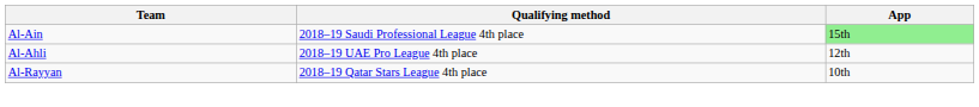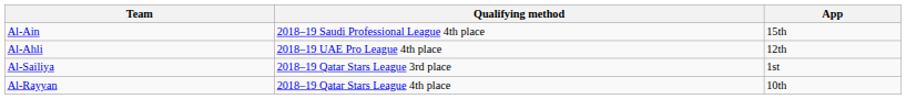 <table class="wikitable" style="table-layout:fixed;width:100%;">
 <tr>
 <th width=30%>Team</th>
 <th width=55%>Qualifying method</th>
 <th width=15%>App </th>
 </tr>
 <tr>
 <td> <a href='#'>Al-Ain</a></td>
 <td><a href='#'>2018–19 Saudi Professional League</a> 4th place</td>
-<td style="background: lightgreen;">15th </td>
+<td>15th </td>
 </tr>
 <tr>
 <td> <a href='#'>Al-Ahli</a></td>
 <td><a href='#'>2018–19 UAE Pro League</a> 4th place</td>
 <td>12th </td>
 </tr>
 <tr>
+<td> <a href='#'>Al-Sailiya</a></td>
+<td><a href='#'>2018–19 Qatar Stars League</a> 3rd place</td>
+<td>1st</td>
+</tr>
+<tr>
 <td> <a href='#'>Al-Rayyan</a></td>
 <td><a href='#'>2018–19 Qatar Stars League</a> 4th place</td>
 <td>10th </td>
 </tr>
 </table>
